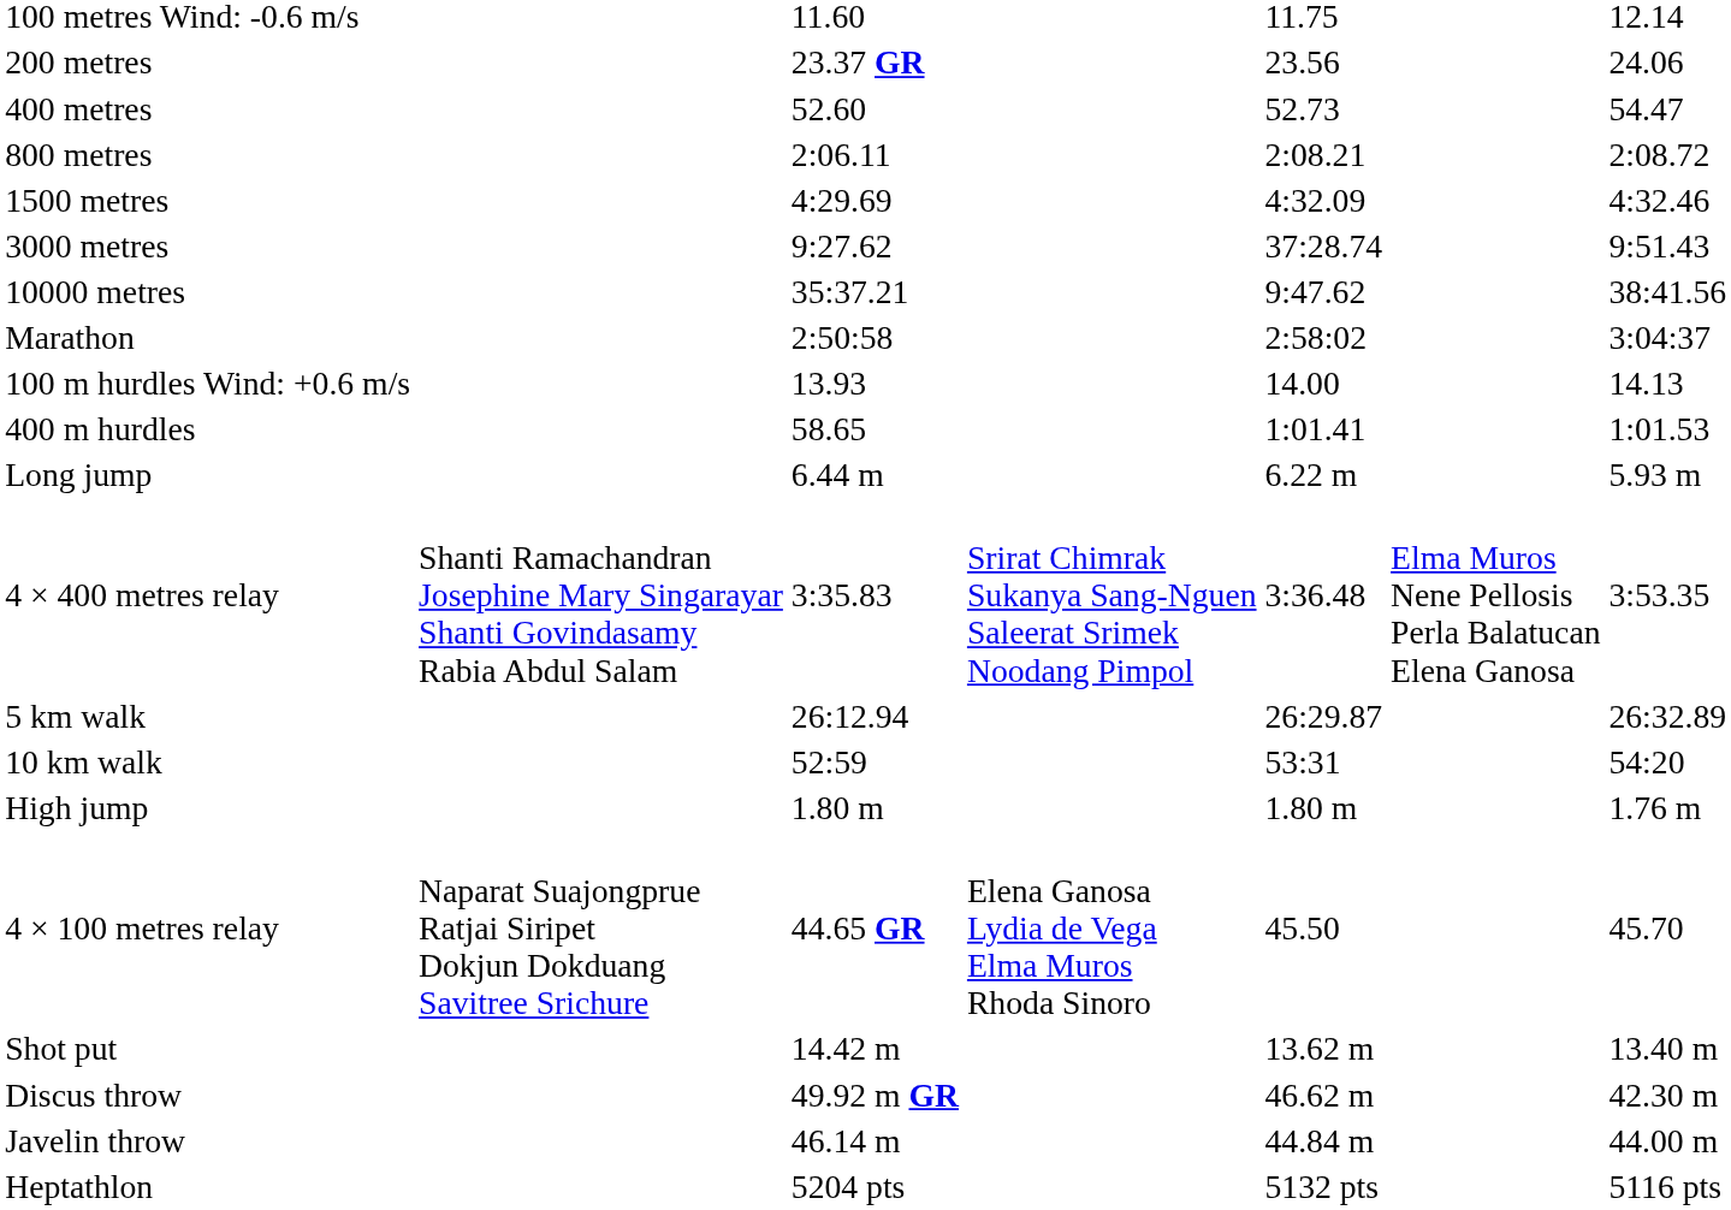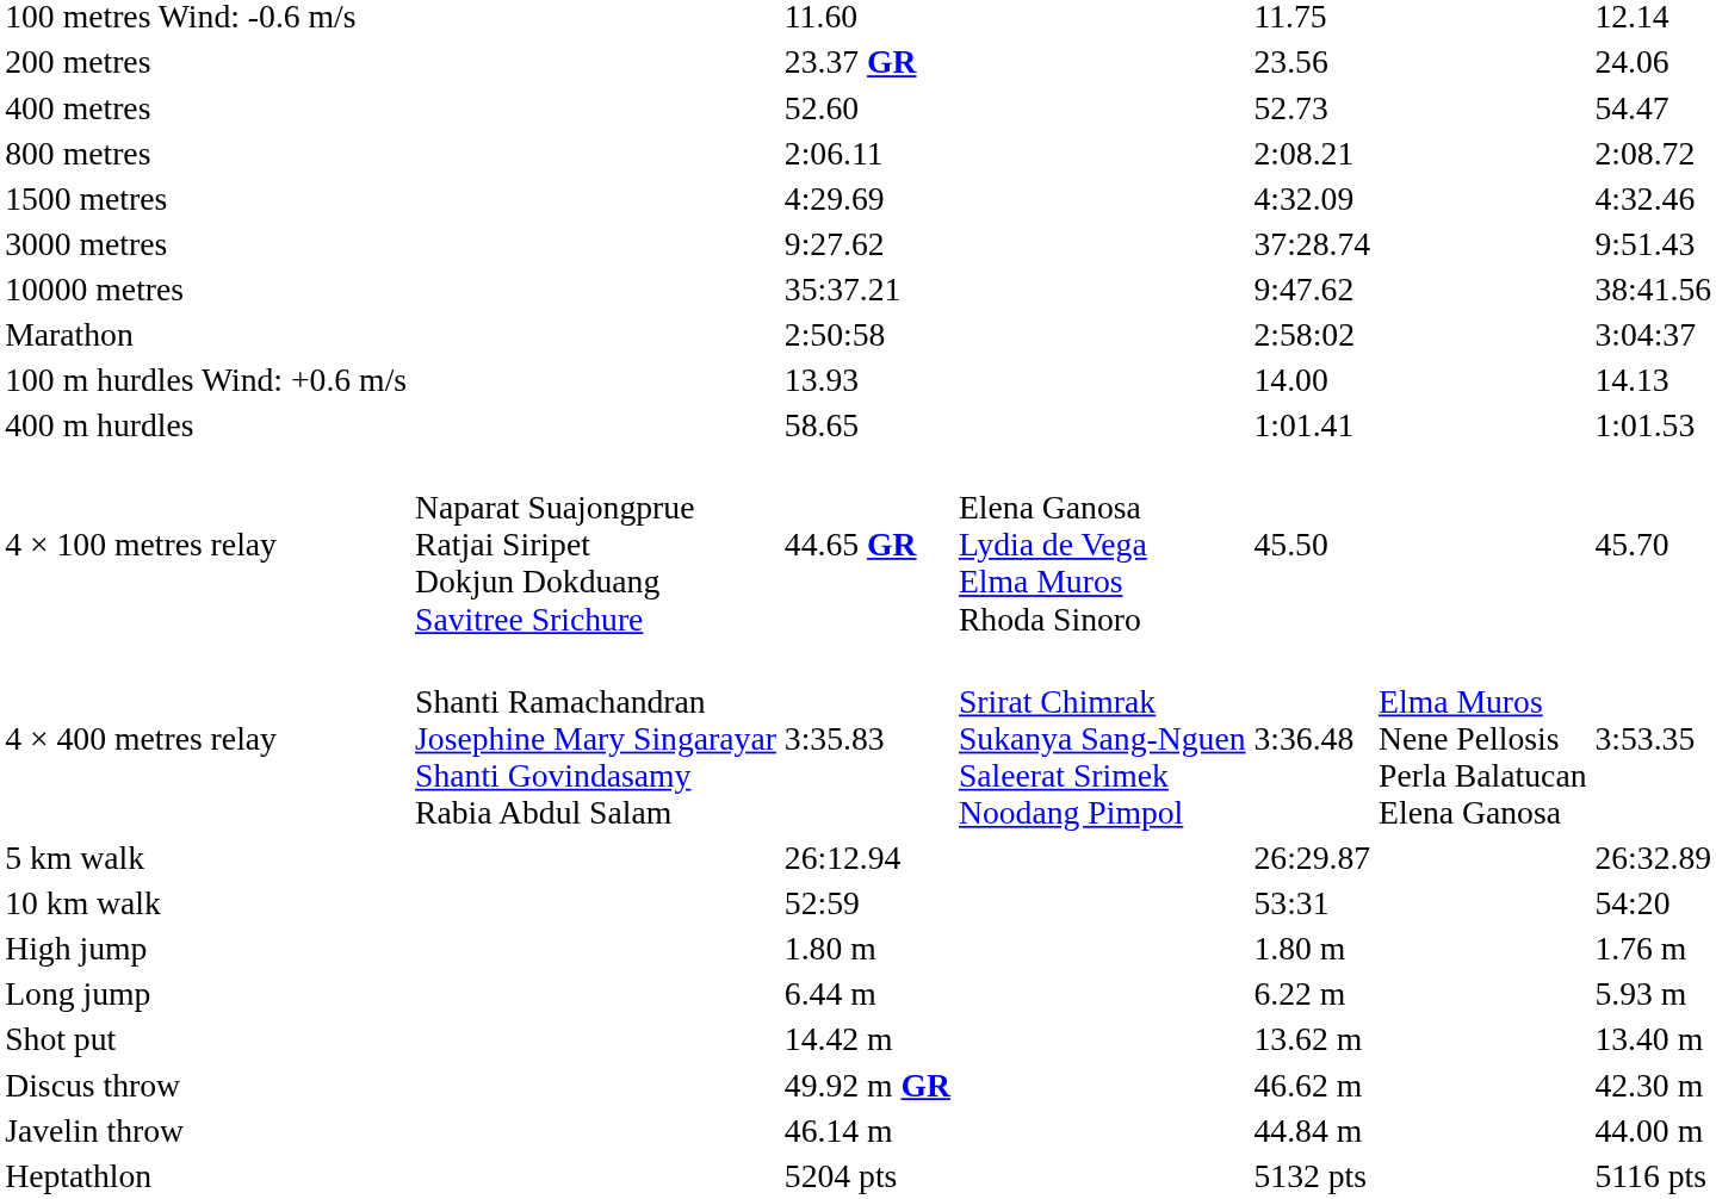 <table>
 <tr>
 <td>100 metres Wind: -0.6 m/s</td>
 <td></td>
 <td>11.60</td>
 <td></td>
 <td>11.75</td>
 <td></td>
 <td>12.14</td>
 </tr>
 <tr>
 <td>200 metres</td>
 <td></td>
 <td>23.37 <a href='#'><strong>GR</strong></a></td>
 <td></td>
 <td>23.56</td>
 <td></td>
 <td>24.06</td>
 </tr>
 <tr>
 <td>400 metres</td>
 <td></td>
 <td>52.60</td>
 <td></td>
 <td>52.73</td>
 <td></td>
 <td>54.47</td>
 </tr>
 <tr>
 <td>800 metres</td>
 <td></td>
 <td>2:06.11</td>
 <td></td>
 <td>2:08.21</td>
 <td></td>
 <td>2:08.72</td>
 </tr>
 <tr>
 <td>1500 metres</td>
 <td></td>
 <td>4:29.69</td>
 <td></td>
 <td>4:32.09</td>
 <td></td>
 <td>4:32.46</td>
 </tr>
 <tr>
 <td>3000 metres</td>
 <td></td>
 <td>9:27.62</td>
 <td></td>
 <td>37:28.74</td>
 <td></td>
 <td>9:51.43</td>
 </tr>
 <tr>
 <td>10000 metres</td>
 <td></td>
 <td>35:37.21</td>
 <td></td>
 <td>9:47.62</td>
 <td></td>
 <td>38:41.56</td>
 </tr>
 <tr>
 <td>Marathon</td>
 <td></td>
 <td>2:50:58</td>
 <td></td>
 <td>2:58:02</td>
 <td></td>
 <td>3:04:37</td>
 </tr>
 <tr>
 <td>100 m hurdles Wind: +0.6 m/s</td>
 <td></td>
 <td>13.93</td>
 <td></td>
 <td>14.00</td>
 <td></td>
 <td>14.13</td>
 </tr>
 <tr>
 <td>400 m hurdles</td>
 <td></td>
 <td>58.65</td>
 <td></td>
 <td>1:01.41</td>
 <td></td>
 <td>1:01.53</td>
 </tr>
 <tr>
-<td>Long jump</td>
+<td>4 × 100 metres relay</td>
+<td><br>Naparat Suajongprue<br>Ratjai Siripet<br>Dokjun Dokduang<br><a href='#'>Savitree Srichure</a></td>
+<td>44.65 <a href='#'><strong>GR</strong></a></td>
+<td><br>Elena Ganosa<br><a href='#'>Lydia de Vega</a><br><a href='#'>Elma Muros</a><br>Rhoda Sinoro</td>
+<td>45.50</td>
 <td></td>
-<td>6.44 m</td>
-<td></td>
-<td>6.22 m</td>
-<td></td>
-<td>5.93 m</td>
+<td>45.70</td>
 </tr>
 <tr>
 <td>4 × 400 metres relay</td>
 <td><br>Shanti Ramachandran<br><a href='#'>Josephine Mary Singarayar</a><br><a href='#'>Shanti Govindasamy</a><br>Rabia Abdul Salam</td>
 <td>3:35.83</td>
 <td><br><a href='#'>Srirat Chimrak</a><br><a href='#'>Sukanya Sang-Nguen</a><br><a href='#'>Saleerat Srimek</a><br><a href='#'>Noodang Pimpol</a></td>
 <td>3:36.48</td>
 <td><br><a href='#'>Elma Muros</a><br>Nene Pellosis<br>Perla Balatucan<br>Elena Ganosa</td>
 <td>3:53.35</td>
 </tr>
 <tr>
 <td>5 km walk</td>
 <td></td>
 <td>26:12.94</td>
 <td></td>
 <td>26:29.87</td>
 <td></td>
 <td>26:32.89</td>
 </tr>
 <tr>
 <td>10 km walk</td>
 <td></td>
 <td>52:59</td>
 <td></td>
 <td>53:31</td>
 <td></td>
 <td>54:20</td>
 </tr>
 <tr>
 <td>High jump</td>
 <td></td>
 <td>1.80 m</td>
 <td></td>
 <td>1.80 m</td>
 <td></td>
 <td>1.76 m</td>
 </tr>
 <tr>
-<td>4 × 100 metres relay</td>
-<td><br>Naparat Suajongprue<br>Ratjai Siripet<br>Dokjun Dokduang<br><a href='#'>Savitree Srichure</a></td>
-<td>44.65 <a href='#'><strong>GR</strong></a></td>
-<td><br>Elena Ganosa<br><a href='#'>Lydia de Vega</a><br><a href='#'>Elma Muros</a><br>Rhoda Sinoro</td>
-<td>45.50</td>
+<td>Long jump</td>
 <td></td>
-<td>45.70</td>
+<td>6.44 m</td>
+<td></td>
+<td>6.22 m</td>
+<td></td>
+<td>5.93 m</td>
 </tr>
 <tr>
 <td>Shot put</td>
 <td></td>
 <td>14.42 m</td>
 <td></td>
 <td>13.62 m</td>
 <td></td>
 <td>13.40 m</td>
 </tr>
 <tr>
 <td>Discus throw</td>
 <td></td>
 <td>49.92 m <a href='#'><strong>GR</strong></a></td>
 <td></td>
 <td>46.62 m</td>
 <td></td>
 <td>42.30 m</td>
 </tr>
 <tr>
 <td>Javelin throw</td>
 <td></td>
 <td>46.14 m</td>
 <td></td>
 <td>44.84 m</td>
 <td></td>
 <td>44.00 m</td>
 </tr>
 <tr>
 <td>Heptathlon</td>
 <td></td>
 <td>5204 pts</td>
 <td></td>
 <td>5132 pts</td>
 <td></td>
 <td>5116 pts</td>
 </tr>
 </table>
